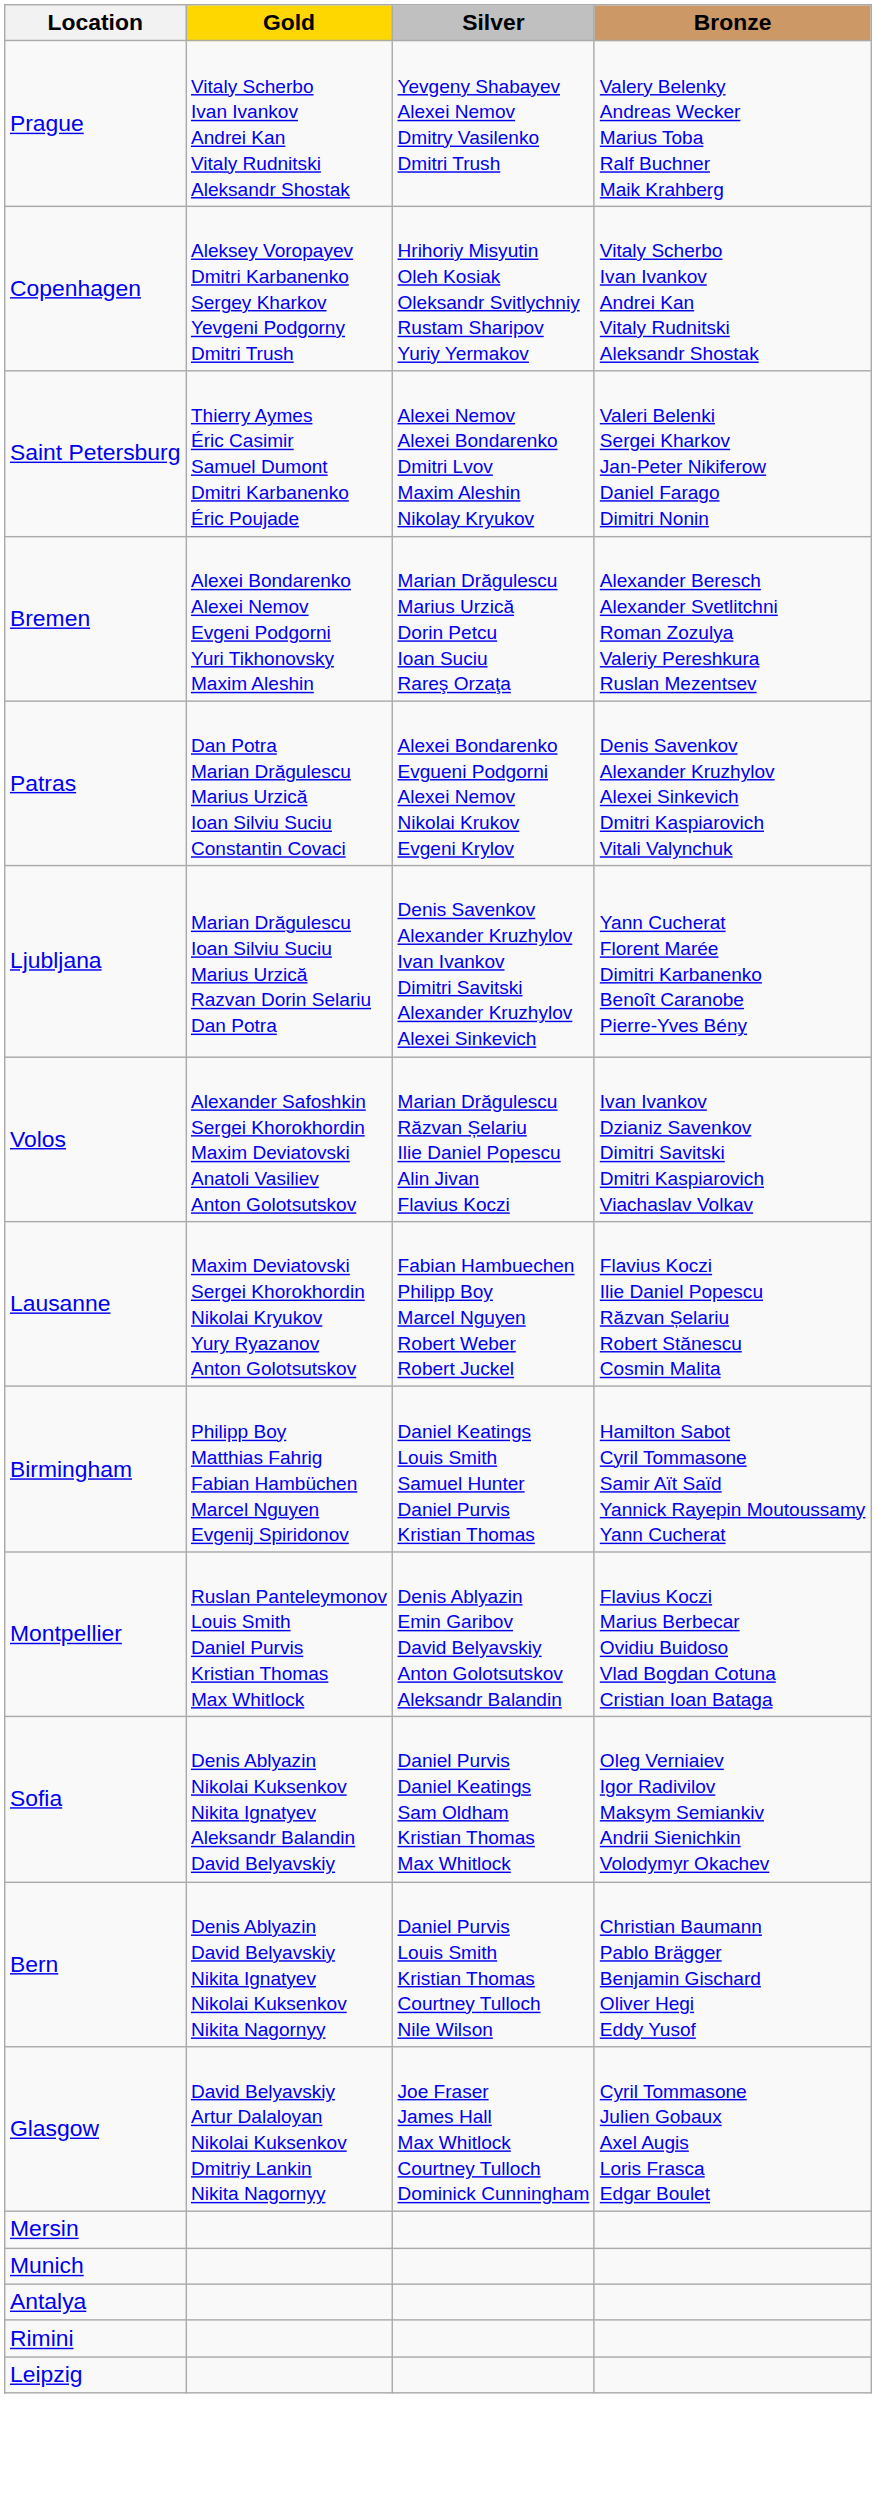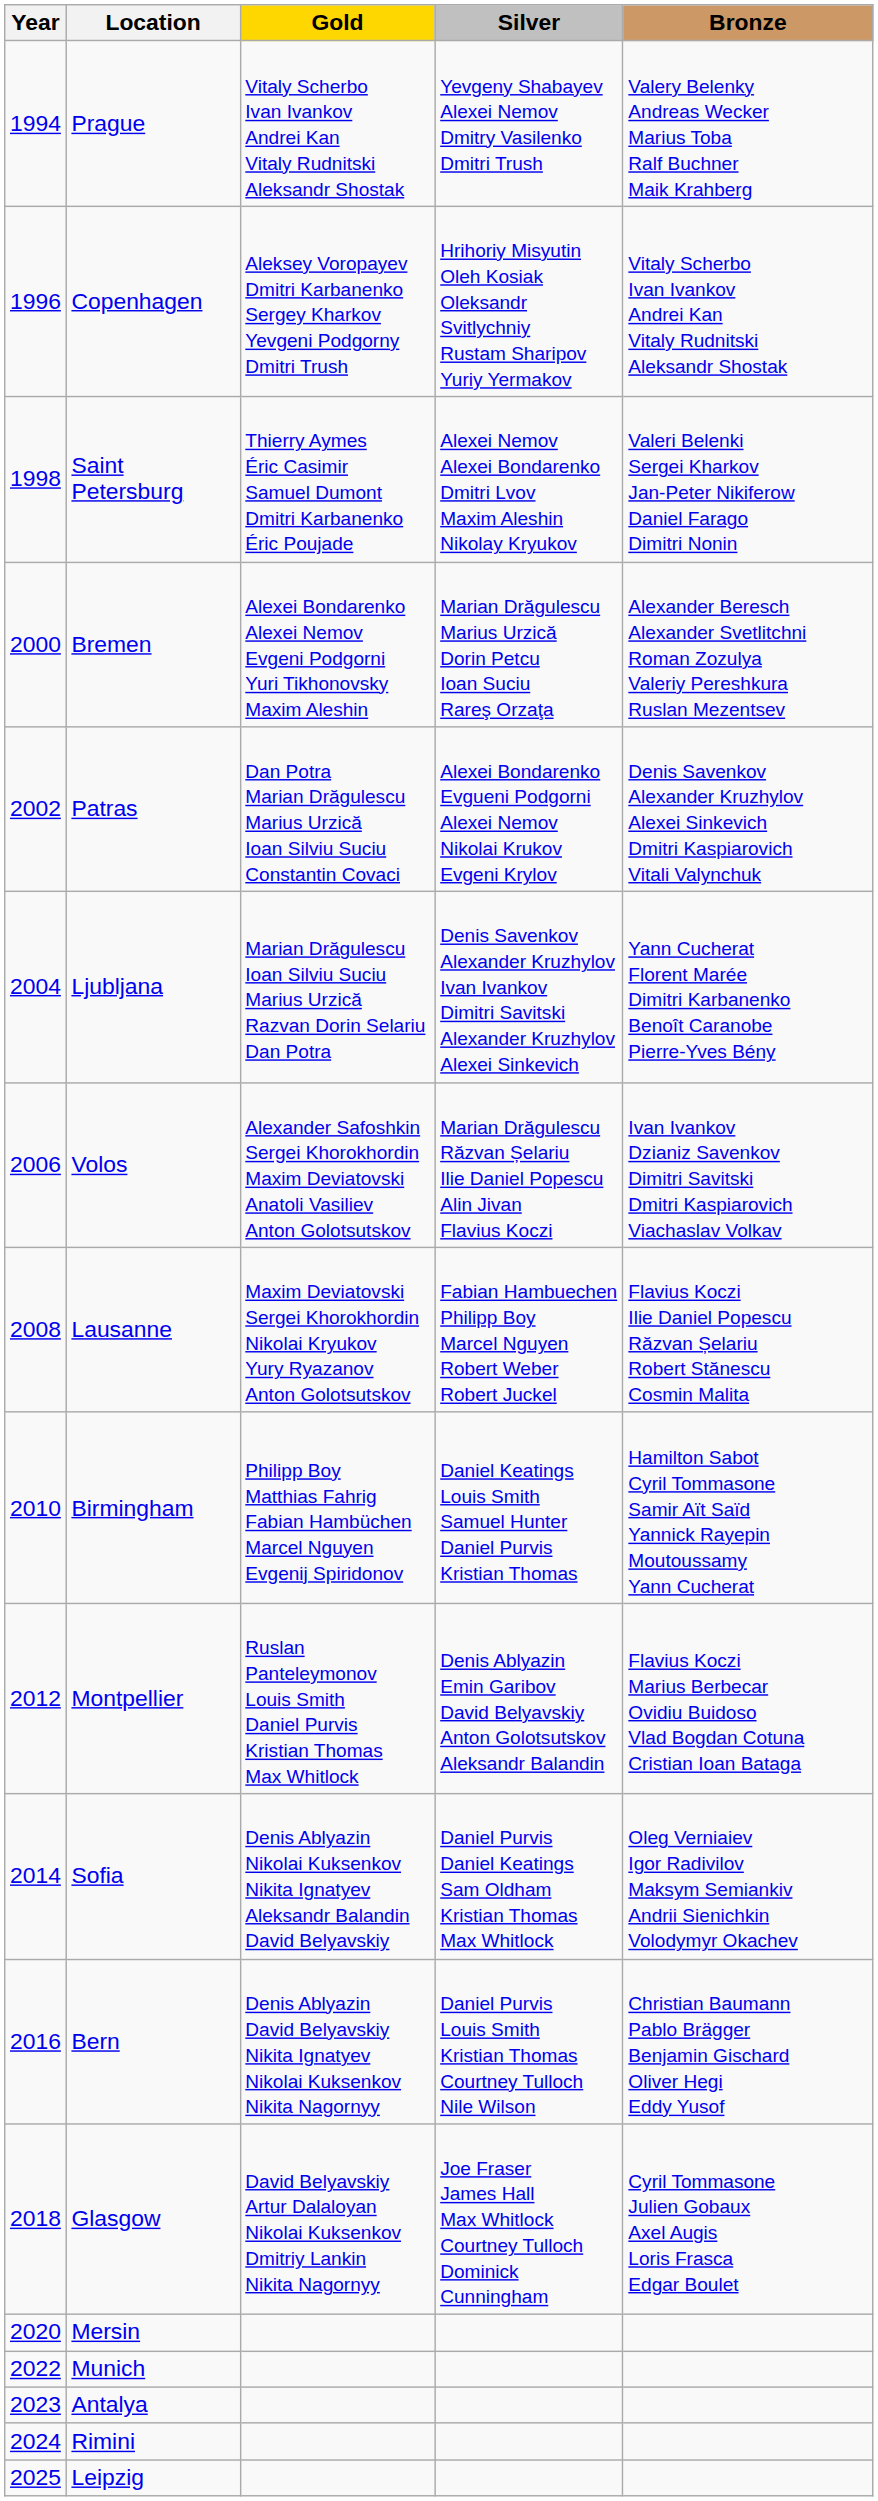 <table class="wikitable">
 <tr>
+<th>Year</th>
 <th>Location</th>
 <th style="background-color:gold;">Gold</th>
 <th style="background-color:silver;">Silver</th>
 <th style="background-color:#cc9966;">Bronze</th>
 </tr>
 <tr>
+<td><a href='#'>1994</a></td>
 <td> <a href='#'>Prague</a></td>
 <td><br><small><a href='#'>Vitaly Scherbo</a><br><a href='#'>Ivan Ivankov</a><br><a href='#'>Andrei Kan</a><br><a href='#'>Vitaly Rudnitski</a><br><a href='#'>Aleksandr Shostak</a></small></td>
 <td valign=top><br><small><a href='#'>Yevgeny Shabayev</a><br><a href='#'>Alexei Nemov</a><br><a href='#'>Dmitry Vasilenko</a><br><a href='#'>Dmitri Trush</a></small></td>
 <td><br><small><a href='#'>Valery Belenky</a><br><a href='#'>Andreas Wecker</a><br><a href='#'>Marius Toba</a><br><a href='#'>Ralf Buchner</a><br><a href='#'>Maik Krahberg</a></small></td>
 </tr>
 <tr>
+<td><a href='#'>1996</a></td>
 <td> <a href='#'>Copenhagen</a></td>
 <td><br><small><a href='#'>Aleksey Voropayev</a><br><a href='#'>Dmitri Karbanenko</a><br><a href='#'>Sergey Kharkov</a><br><a href='#'>Yevgeni Podgorny</a><br><a href='#'>Dmitri Trush</a></small></td>
 <td><br><small><a href='#'>Hrihoriy Misyutin</a><br><a href='#'>Oleh Kosiak</a><br><a href='#'>Oleksandr Svitlychniy</a><br><a href='#'>Rustam Sharipov</a><br><a href='#'>Yuriy Yermakov</a></small></td>
 <td><br><small><a href='#'>Vitaly Scherbo</a><br><a href='#'>Ivan Ivankov</a><br><a href='#'>Andrei Kan</a><br><a href='#'>Vitaly Rudnitski</a><br><a href='#'>Aleksandr Shostak</a></small></td>
 </tr>
 <tr>
+<td><a href='#'>1998</a></td>
 <td> <a href='#'>Saint Petersburg</a></td>
 <td><br><small><a href='#'>Thierry Aymes</a><br><a href='#'>Éric Casimir</a><br><a href='#'>Samuel Dumont</a><br><a href='#'>Dmitri Karbanenko</a><br><a href='#'>Éric Poujade</a></small></td>
 <td><br><small><a href='#'>Alexei Nemov</a><br><a href='#'>Alexei Bondarenko</a><br><a href='#'>Dmitri Lvov</a><br><a href='#'>Maxim Aleshin</a><br><a href='#'>Nikolay Kryukov</a></small></td>
 <td><br><small><a href='#'>Valeri Belenki</a><br><a href='#'>Sergei Kharkov</a><br><a href='#'>Jan-Peter Nikiferow</a><br><a href='#'>Daniel Farago</a><br><a href='#'>Dimitri Nonin</a></small></td>
 </tr>
 <tr>
+<td><a href='#'>2000</a></td>
 <td> <a href='#'>Bremen</a></td>
 <td><br><small><a href='#'>Alexei Bondarenko</a><br><a href='#'>Alexei Nemov</a><br><a href='#'>Evgeni Podgorni</a><br><a href='#'>Yuri Tikhonovsky</a><br><a href='#'>Maxim Aleshin</a></small></td>
 <td><br><small><a href='#'>Marian Drăgulescu</a><br><a href='#'>Marius Urzică</a><br><a href='#'>Dorin Petcu</a><br><a href='#'>Ioan Suciu</a><br><a href='#'>Rareş Orzaţa</a></small></td>
 <td><br><small><a href='#'>Alexander Beresch</a><br><a href='#'>Alexander Svetlitchni</a><br><a href='#'>Roman Zozulya</a><br><a href='#'>Valeriy Pereshkura</a><br><a href='#'>Ruslan Mezentsev</a></small></td>
 </tr>
 <tr>
+<td><a href='#'>2002</a></td>
 <td> <a href='#'>Patras</a></td>
 <td><br><small><a href='#'>Dan Potra</a><br><a href='#'>Marian Drăgulescu</a><br><a href='#'>Marius Urzică</a><br><a href='#'>Ioan Silviu Suciu</a><br><a href='#'>Constantin Covaci</a></small></td>
 <td><br><small><a href='#'>Alexei Bondarenko</a><br><a href='#'>Evgueni Podgorni</a><br><a href='#'>Alexei Nemov</a><br><a href='#'>Nikolai Krukov</a><br><a href='#'>Evgeni Krylov</a></small></td>
 <td><br><small><a href='#'>Denis Savenkov</a><br><a href='#'>Alexander Kruzhylov</a><br><a href='#'>Alexei Sinkevich</a><br><a href='#'>Dmitri Kaspiarovich</a><br><a href='#'>Vitali Valynchuk</a></small></td>
 </tr>
 <tr>
+<td><a href='#'>2004</a></td>
 <td> <a href='#'>Ljubljana</a></td>
 <td><br><small><a href='#'>Marian Drăgulescu</a><br><a href='#'>Ioan Silviu Suciu</a><br><a href='#'>Marius Urzică</a><br><a href='#'>Razvan Dorin Selariu</a><br><a href='#'>Dan Potra</a></small></td>
 <td><br><small><a href='#'>Denis Savenkov</a><br><a href='#'>Alexander Kruzhylov</a><br><a href='#'>Ivan Ivankov</a><br><a href='#'>Dimitri Savitski</a><br><a href='#'>Alexander Kruzhylov</a><br><a href='#'>Alexei Sinkevich</a></small></td>
 <td><br><small><a href='#'>Yann Cucherat</a><br><a href='#'>Florent Marée</a><br><a href='#'>Dimitri Karbanenko</a><br><a href='#'>Benoît Caranobe</a><br><a href='#'>Pierre-Yves Bény</a></small></td>
 </tr>
 <tr>
+<td><a href='#'>2006</a></td>
 <td> <a href='#'>Volos</a></td>
 <td><br><small><a href='#'>Alexander Safoshkin</a><br><a href='#'>Sergei Khorokhordin</a><br><a href='#'>Maxim Deviatovski</a><br><a href='#'>Anatoli Vasiliev</a><br><a href='#'>Anton Golotsutskov</a></small></td>
 <td><br><small><a href='#'>Marian Drăgulescu</a><br><a href='#'>Răzvan Șelariu</a><br><a href='#'>Ilie Daniel Popescu</a><br><a href='#'>Alin Jivan</a><br><a href='#'>Flavius Koczi</a></small></td>
 <td><br><small><a href='#'>Ivan Ivankov</a><br><a href='#'>Dzianiz Savenkov</a><br><a href='#'>Dimitri Savitski</a><br><a href='#'>Dmitri Kaspiarovich</a><br><a href='#'>Viachaslav Volkav</a></small></td>
 </tr>
 <tr>
+<td><a href='#'>2008</a></td>
 <td> <a href='#'>Lausanne</a></td>
 <td><br><small><a href='#'>Maxim Deviatovski</a><br><a href='#'>Sergei Khorokhordin</a><br><a href='#'>Nikolai Kryukov</a><br><a href='#'>Yury Ryazanov</a><br><a href='#'>Anton Golotsutskov</a></small></td>
 <td><br><small><a href='#'>Fabian Hambuechen</a><br><a href='#'>Philipp Boy</a><br><a href='#'>Marcel Nguyen</a><br><a href='#'>Robert Weber</a><br><a href='#'>Robert Juckel</a></small></td>
 <td><br><small><a href='#'>Flavius Koczi</a><br><a href='#'>Ilie Daniel Popescu</a><br><a href='#'>Răzvan Șelariu</a><br><a href='#'>Robert Stănescu</a><br><a href='#'>Cosmin Malita</a></small></td>
 </tr>
 <tr>
+<td><a href='#'>2010</a></td>
 <td> <a href='#'>Birmingham</a></td>
 <td><br><small><a href='#'>Philipp Boy</a><br><a href='#'>Matthias Fahrig</a><br><a href='#'>Fabian Hambüchen</a><br><a href='#'>Marcel Nguyen</a><br><a href='#'>Evgenij Spiridonov</a></small></td>
 <td><br><small><a href='#'>Daniel Keatings</a><br><a href='#'>Louis Smith</a><br><a href='#'>Samuel Hunter</a><br><a href='#'>Daniel Purvis</a><br><a href='#'>Kristian Thomas</a></small></td>
 <td><br><small><a href='#'>Hamilton Sabot</a><br><a href='#'>Cyril Tommasone</a><br><a href='#'>Samir Aït Saïd</a><br><a href='#'>Yannick Rayepin Moutoussamy</a><br><a href='#'>Yann Cucherat</a></small></td>
 </tr>
 <tr>
+<td><a href='#'>2012</a></td>
 <td> <a href='#'>Montpellier</a></td>
 <td><br><small><a href='#'>Ruslan Panteleymonov</a><br><a href='#'>Louis Smith</a><br><a href='#'>Daniel Purvis</a><br><a href='#'>Kristian Thomas</a><br><a href='#'>Max Whitlock</a></small></td>
 <td><br><small><a href='#'>Denis Ablyazin</a><br><a href='#'>Emin Garibov</a><br><a href='#'>David Belyavskiy</a><br><a href='#'>Anton Golotsutskov</a><br><a href='#'>Aleksandr Balandin</a></small></td>
 <td><br><small><a href='#'>Flavius Koczi</a><br><a href='#'>Marius Berbecar</a><br><a href='#'>Ovidiu Buidoso</a><br><a href='#'>Vlad Bogdan Cotuna</a><br><a href='#'>Cristian Ioan Bataga</a></small></td>
 </tr>
 <tr>
+<td><a href='#'>2014</a></td>
 <td> <a href='#'>Sofia</a></td>
 <td><br><small><a href='#'>Denis Ablyazin</a><br><a href='#'>Nikolai Kuksenkov</a><br><a href='#'>Nikita Ignatyev</a><br><a href='#'>Aleksandr Balandin</a><br><a href='#'>David Belyavskiy</a></small></td>
 <td><br><small><a href='#'>Daniel Purvis</a><br><a href='#'>Daniel Keatings</a><br><a href='#'>Sam Oldham</a><br><a href='#'>Kristian Thomas</a><br><a href='#'>Max Whitlock</a></small></td>
 <td><br><small><a href='#'>Oleg Verniaiev</a><br><a href='#'>Igor Radivilov</a><br><a href='#'>Maksym Semiankiv</a><br><a href='#'>Andrii Sienichkin</a><br><a href='#'>Volodymyr Okachev</a></small></td>
 </tr>
 <tr>
+<td><a href='#'>2016</a></td>
 <td> <a href='#'>Bern</a></td>
 <td><small><br><a href='#'>Denis Ablyazin</a><br><a href='#'>David Belyavskiy</a><br><a href='#'>Nikita Ignatyev</a><br><a href='#'>Nikolai Kuksenkov</a><br><a href='#'>Nikita Nagornyy</a></small></td>
 <td><small><br><a href='#'>Daniel Purvis</a><br><a href='#'>Louis Smith</a><br><a href='#'>Kristian Thomas</a><br><a href='#'>Courtney Tulloch</a><br><a href='#'>Nile Wilson</a></small></td>
 <td><small><br><a href='#'>Christian Baumann</a><br><a href='#'>Pablo Brägger</a><br><a href='#'>Benjamin Gischard</a><br><a href='#'>Oliver Hegi</a><br><a href='#'>Eddy Yusof</a></small></td>
 </tr>
 <tr>
+<td><a href='#'>2018</a></td>
 <td> <a href='#'>Glasgow</a></td>
 <td><br><small><a href='#'>David Belyavskiy</a><br><a href='#'>Artur Dalaloyan</a><br><a href='#'>Nikolai Kuksenkov</a><br><a href='#'>Dmitriy Lankin</a><br><a href='#'>Nikita Nagornyy</a></small></td>
 <td><br><small><a href='#'>Joe Fraser</a><br><a href='#'>James Hall</a><br><a href='#'>Max Whitlock</a><br><a href='#'>Courtney Tulloch</a><br><a href='#'>Dominick Cunningham</a></small></td>
 <td><br><small><a href='#'>Cyril Tommasone</a><br><a href='#'>Julien Gobaux</a><br><a href='#'>Axel Augis</a><br><a href='#'>Loris Frasca</a><br><a href='#'>Edgar Boulet</a></small></td>
 </tr>
 <tr>
+<td><a href='#'>2020</a></td>
 <td> <a href='#'>Mersin</a></td>
 <td><br></td>
 <td><br></td>
 <td><br></td>
 </tr>
 <tr>
+<td><a href='#'>2022</a></td>
 <td> <a href='#'>Munich</a></td>
 <td><br></td>
 <td><br></td>
 <td><br></td>
 </tr>
 <tr>
+<td><a href='#'>2023</a></td>
 <td> <a href='#'>Antalya</a></td>
 <td><br></td>
 <td><br></td>
 <td><br></td>
 </tr>
 <tr>
+<td><a href='#'>2024</a></td>
 <td> <a href='#'>Rimini</a></td>
 <td><br></td>
 <td><br></td>
 <td><br></td>
 </tr>
 <tr>
+<td><a href='#'>2025</a></td>
 <td> <a href='#'>Leipzig</a></td>
 <td><br></td>
 <td><br></td>
 <td><br></td>
 </tr>
 </table>
